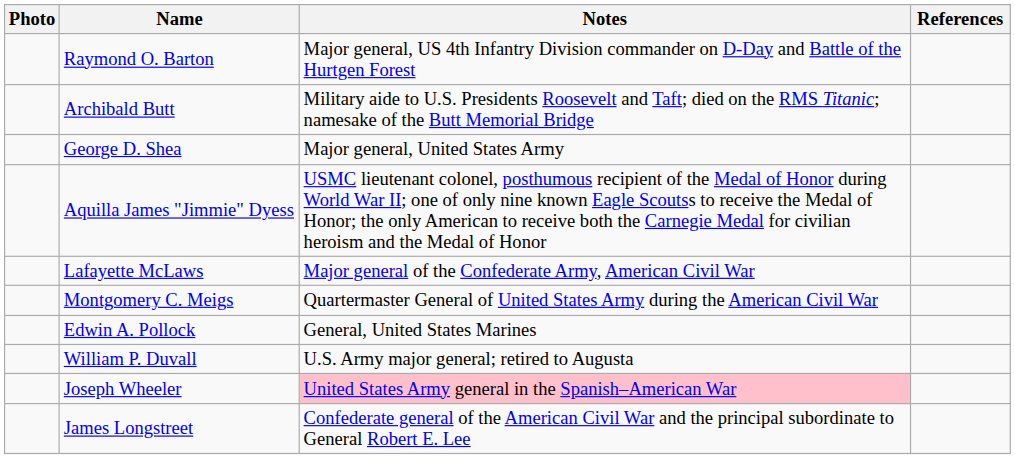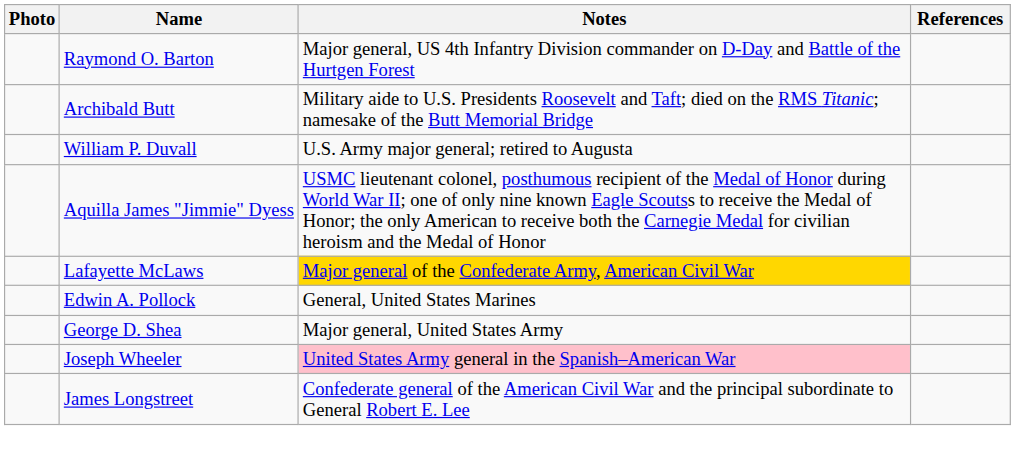 <table class="wikitable sortable">
 <tr>
 <th width="100px" class="unsortable">Photo</th>
 <th width="25%">Name</th>
 <th width="65%">Notes</th>
 <th width="10%" class="unsortable">References</th>
 </tr>
 <tr>
 <td></td>
 <td><a href='#'>Raymond O. Barton</a></td>
 <td>Major general, US 4th Infantry Division commander on <a href='#'>D-Day</a> and <a href='#'>Battle of the Hurtgen Forest</a></td>
 <td></td>
 </tr>
 <tr>
 <td></td>
 <td><a href='#'>Archibald Butt</a></td>
 <td>Military aide to U.S. Presidents <a href='#'>Roosevelt</a> and <a href='#'>Taft</a>; died on the <a href='#'>RMS <em>Titanic</em></a>; namesake of the <a href='#'>Butt Memorial Bridge</a></td>
 <td></td>
 </tr>
 <tr>
 <td></td>
-<td><a href='#'>George D. Shea</a></td>
-<td>Major general, United States Army</td>
+<td><a href='#'>William P. Duvall</a></td>
+<td>U.S. Army major general; retired to Augusta</td>
 <td></td>
 </tr>
 <tr>
 <td></td>
 <td><a href='#'>Aquilla James "Jimmie" Dyess</a></td>
 <td><a href='#'>USMC</a> lieutenant colonel, <a href='#'>posthumous</a> recipient of the <a href='#'>Medal of Honor</a> during <a href='#'>World War II</a>; one of only nine known <a href='#'>Eagle Scouts</a>s to receive the Medal of Honor; the only American to receive both the <a href='#'>Carnegie Medal</a> for civilian heroism and the Medal of Honor</td>
 <td></td>
 </tr>
 <tr>
 <td></td>
 <td><a href='#'>Lafayette McLaws</a></td>
-<td><a href='#'>Major general</a> of the <a href='#'>Confederate Army</a>, <a href='#'>American Civil War</a></td>
-<td></td>
-</tr>
-<tr>
-<td></td>
-<td><a href='#'>Montgomery C. Meigs</a></td>
-<td>Quartermaster General of <a href='#'>United States Army</a> during the <a href='#'>American Civil War</a></td>
+<td style="background: gold;"><a href='#'>Major general</a> of the <a href='#'>Confederate Army</a>, <a href='#'>American Civil War</a></td>
 <td></td>
 </tr>
 <tr>
 <td></td>
 <td><a href='#'>Edwin A. Pollock</a></td>
 <td>General, United States Marines</td>
 <td></td>
 </tr>
 <tr>
 <td></td>
-<td><a href='#'>William P. Duvall</a></td>
-<td>U.S. Army major general; retired to Augusta</td>
+<td><a href='#'>George D. Shea</a></td>
+<td>Major general, United States Army</td>
 <td></td>
 </tr>
 <tr>
 <td></td>
 <td><a href='#'>Joseph Wheeler</a></td>
 <td style="background: pink;"><a href='#'>United States Army</a> general in the <a href='#'>Spanish–American War</a></td>
 <td></td>
 </tr>
 <tr>
 <td></td>
 <td><a href='#'>James Longstreet</a></td>
 <td><a href='#'>Confederate general</a> of the <a href='#'>American Civil War</a> and the principal subordinate to General <a href='#'>Robert E. Lee</a></td>
 <td></td>
 </tr>
 </table>
